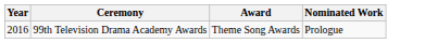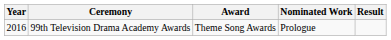 <table class="wikitable">
 <tr>
 <th>Year</th>
 <th>Ceremony</th>
 <th>Award</th>
 <th>Nominated Work</th>
+<th>Result</th>
 </tr>
 <tr>
 <td>2016</td>
 <td>99th Television Drama Academy Awards</td>
 <td>Theme Song Awards</td>
 <td>Prologue</td>
+<td></td>
 </tr>
 </table>
